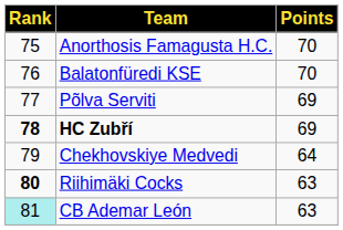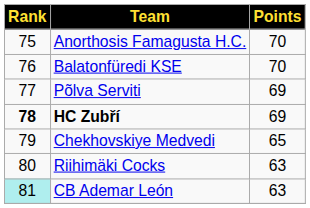 <table class="wikitable" style="text-align: center">
 <tr>
 <th style="color:#FFE033; background:#000000">Rank</th>
 <th style="color:#FFE033; background:#000000">Team</th>
 <th style="color:#FFE033; background:#000000">Points</th>
 </tr>
 <tr>
 <td>75</td>
 <td align=left> <a href='#'>Anorthosis Famagusta H.C.</a></td>
 <td>70</td>
 </tr>
 <tr>
 <td>76</td>
 <td align=left> <a href='#'>Balatonfüredi KSE</a></td>
 <td>70</td>
 </tr>
 <tr>
 <td>77</td>
 <td align=left> <a href='#'>Põlva Serviti</a></td>
 <td>69</td>
 </tr>
 <tr>
 <td><strong>78</strong></td>
 <td align=left> <strong>HC Zubří</strong></td>
 <td>69</td>
 </tr>
 <tr>
 <td>79</td>
 <td align=left> <a href='#'>Chekhovskiye Medvedi</a></td>
-<td>64</td>
+<td>65</td>
 </tr>
 <tr>
-<td><strong>80</strong></td>
+<td>80</td>
 <td align=left> <a href='#'>Riihimäki Cocks</a></td>
 <td>63</td>
 </tr>
 <tr>
 <td style="background: paleturquoise;">81</td>
 <td align=left> <a href='#'>CB Ademar León</a></td>
 <td>63</td>
 </tr>
 <tr>
 </tr>
 </table>
